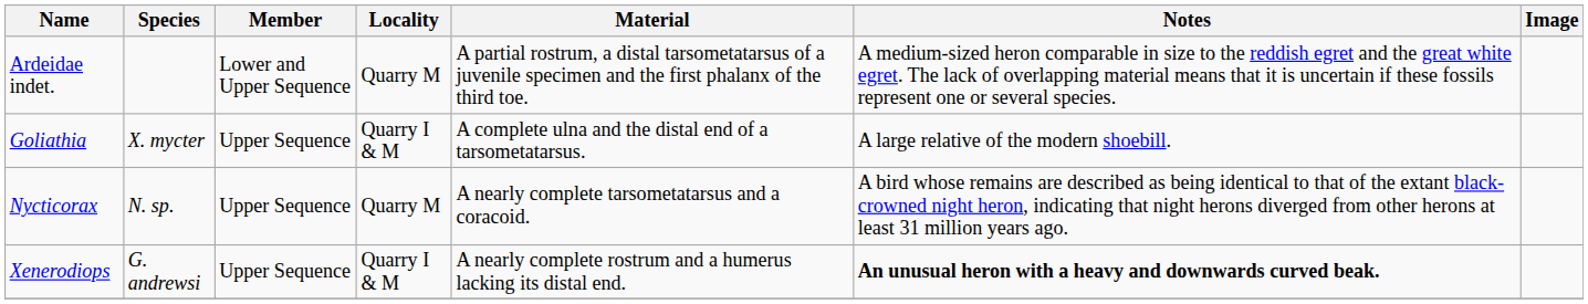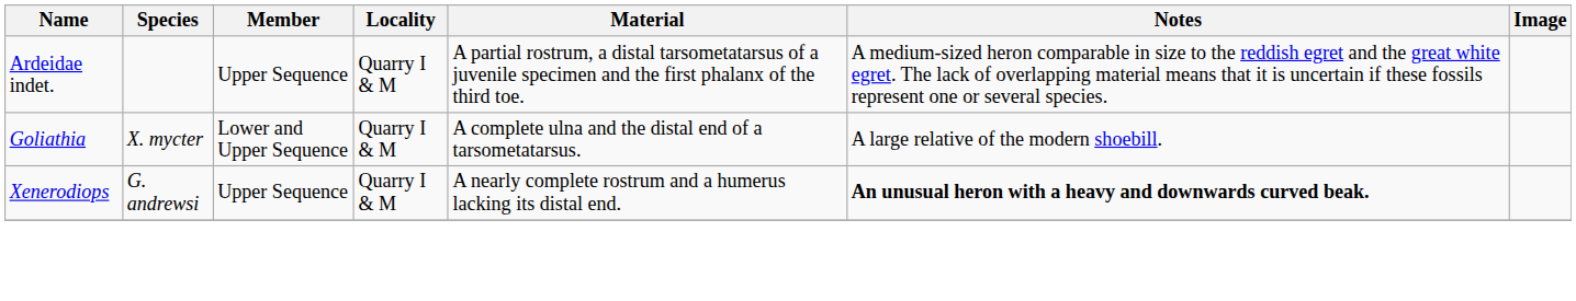 <table class="wikitable" align="center" width="100%">
 <tr>
 <th>Name</th>
 <th>Species</th>
 <th>Member</th>
 <th>Locality</th>
 <th>Material</th>
 <th>Notes</th>
 <th>Image</th>
 </tr>
 <tr>
 <td><a href='#'>Ardeidae</a> indet.</td>
 <td></td>
-<td>Lower and Upper Sequence</td>
-<td>Quarry M</td>
+<td>Upper Sequence</td>
+<td>Quarry I & M</td>
 <td>A partial rostrum, a distal tarsometatarsus of a juvenile specimen and the first phalanx of the third toe.</td>
 <td>A medium-sized heron comparable in size to the <a href='#'>reddish egret</a> and the <a href='#'>great white egret</a>. The lack of overlapping material means that it is uncertain if these fossils represent one or several species.</td>
 <td></td>
 </tr>
 <tr>
 <td><em><a href='#'>Goliathia</a></em></td>
 <td><em>X. mycter</em></td>
-<td>Upper Sequence</td>
+<td>Lower and Upper Sequence</td>
 <td>Quarry I & M</td>
 <td>A complete ulna and the distal end of a tarsometatarsus.</td>
 <td>A large relative of the modern <a href='#'>shoebill</a>.</td>
-<td></td>
-</tr>
-<tr>
-<td><em><a href='#'>Nycticorax</a></em></td>
-<td><em>N. sp.</em></td>
-<td>Upper Sequence</td>
-<td>Quarry M</td>
-<td>A nearly complete tarsometatarsus and a coracoid.</td>
-<td>A bird whose remains are described as being identical to that of the extant <a href='#'>black-crowned night heron</a>, indicating that night herons diverged from other herons at least 31 million years ago.</td>
 <td></td>
 </tr>
 <tr>
 <td><em><a href='#'>Xenerodiops</a></em></td>
 <td><em>G. andrewsi</em></td>
 <td>Upper Sequence</td>
 <td>Quarry I & M</td>
 <td>A nearly complete rostrum and a humerus lacking its distal end.</td>
 <td><strong>An unusual heron with a heavy and downwards curved beak.</strong></td>
 <td></td>
 </tr>
 <tr>
 </tr>
 </table>
